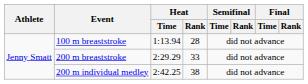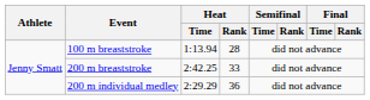 <table class=wikitable style="font-size:90%">
 <tr>
 <th rowspan="2">Athlete</th>
 <th rowspan="2">Event</th>
 <th colspan="2">Heat</th>
 <th colspan="2">Semifinal</th>
 <th colspan="2">Final</th>
 </tr>
 <tr style="font-size:95%">
 <th>Time</th>
 <th>Rank</th>
 <th>Time</th>
 <th>Rank</th>
 <th>Time</th>
 <th>Rank</th>
 </tr>
 <tr align=center>
 <td align=left rowspan=3><a href='#'>Jenny Smatt</a></td>
 <td align=left><a href='#'>100 m breaststroke</a></td>
 <td>1:13.94</td>
 <td>28</td>
 <td colspan=4>did not advance</td>
 </tr>
 <tr align=center>
 <td align=left><a href='#'>200 m breaststroke</a></td>
-<td>2:29.29</td>
+<td>2:42.25</td>
 <td>33</td>
 <td colspan=4>did not advance</td>
 </tr>
 <tr align=center>
 <td align=left><a href='#'>200 m individual medley</a></td>
-<td>2:42.25</td>
-<td>38</td>
+<td>2:29.29</td>
+<td>36</td>
 <td colspan=4>did not advance</td>
 </tr>
 </table>
